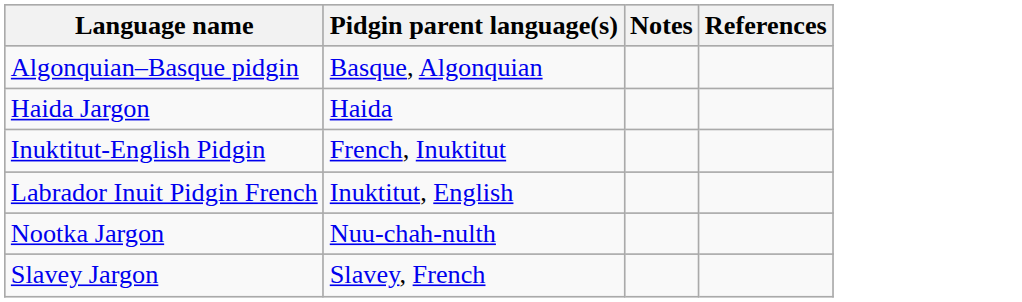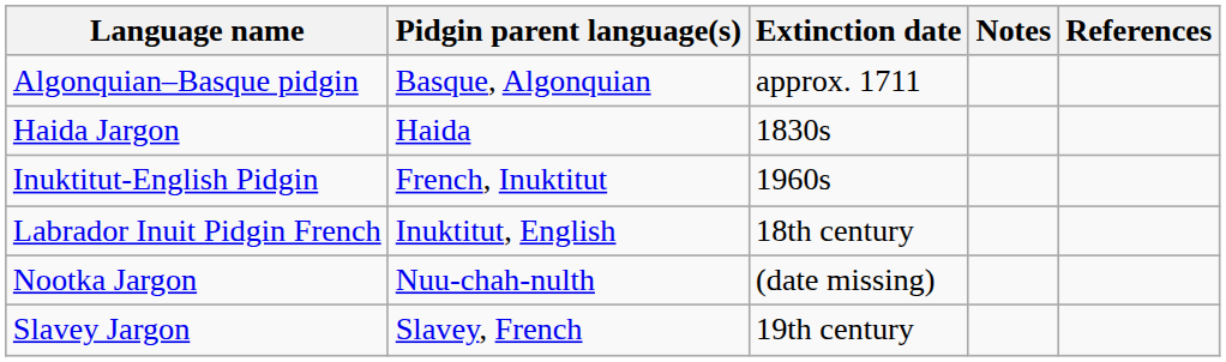 <table class="wikitable sortable">
 <tr>
 <th>Language name</th>
 <th>Pidgin parent language(s)</th>
+<th>Extinction date</th>
 <th>Notes</th>
 <th>References</th>
 </tr>
 <tr>
 <td><a href='#'>Algonquian–Basque pidgin</a></td>
 <td><a href='#'>Basque</a>, <a href='#'>Algonquian</a></td>
+<td>approx. 1711</td>
 <td></td>
 <td></td>
 </tr>
 <tr>
 <td><a href='#'>Haida Jargon</a></td>
 <td><a href='#'>Haida</a></td>
+<td>1830s</td>
 <td></td>
 <td></td>
 </tr>
 <tr>
 <td><a href='#'>Inuktitut-English Pidgin</a></td>
 <td><a href='#'>French</a>, <a href='#'>Inuktitut</a></td>
+<td>1960s</td>
 <td></td>
 <td></td>
 </tr>
 <tr>
 <td><a href='#'>Labrador Inuit Pidgin French</a></td>
 <td><a href='#'>Inuktitut</a>, <a href='#'>English</a></td>
+<td>18th century</td>
 <td></td>
 <td></td>
 </tr>
 <tr>
 <td><a href='#'>Nootka Jargon</a></td>
 <td><a href='#'>Nuu-chah-nulth</a></td>
+<td>(date missing)</td>
 <td></td>
 <td></td>
 </tr>
 <tr>
 <td><a href='#'>Slavey Jargon</a></td>
 <td><a href='#'>Slavey</a>, <a href='#'>French</a></td>
+<td>19th century</td>
 <td></td>
 <td></td>
 </tr>
 </table>
